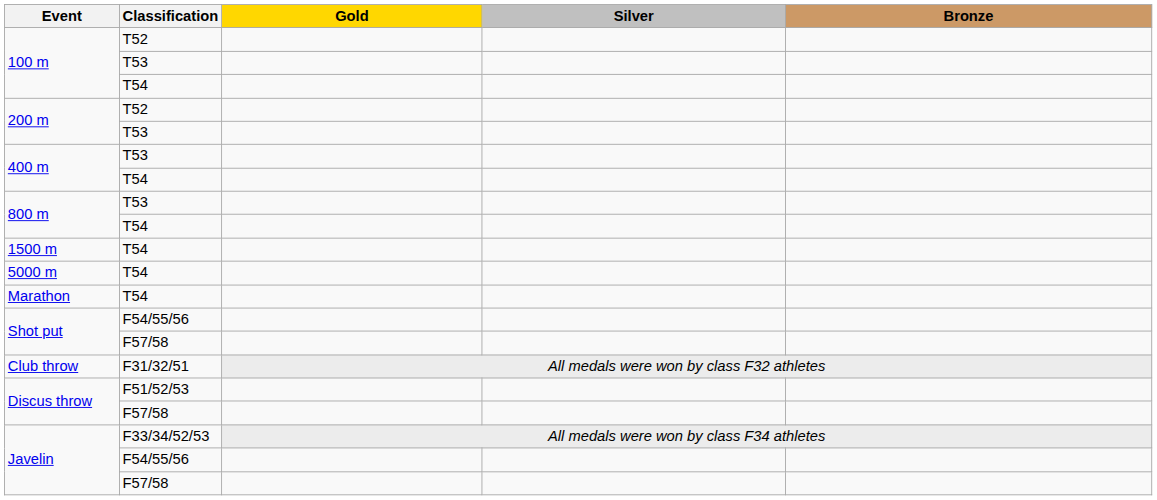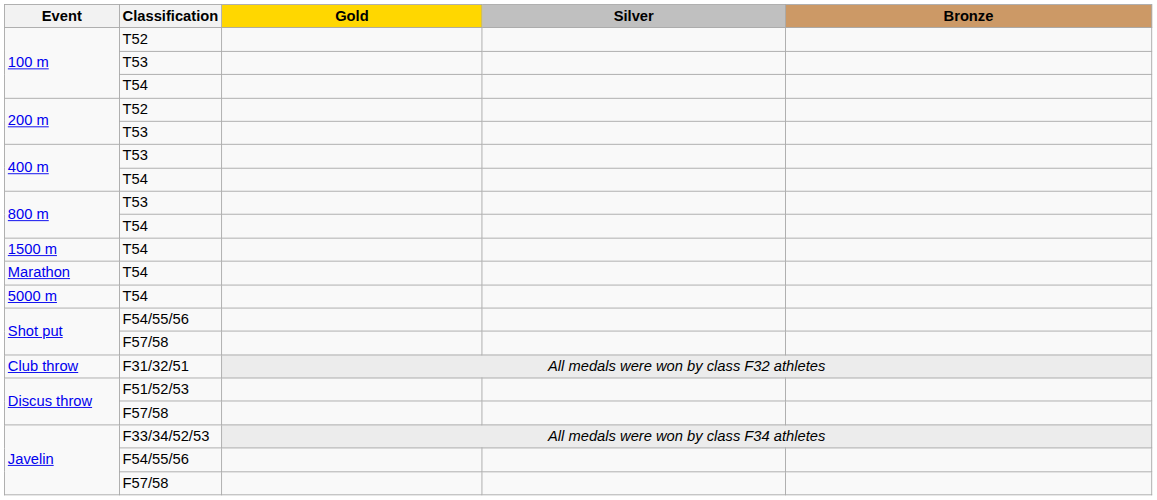 <table class=wikitable style="font-size:100%">
 <tr>
 <th rowspan="1" width="10%">Event</th>
 <th rowspan="1" width="5%">Classification</th>
 <th rowspan="1" style="background:gold;">Gold</th>
 <th colspan="1" style="background:silver;">Silver</th>
 <th colspan="1" style="background:#CC9966;">Bronze</th>
 </tr>
 <tr>
 <td rowspan="3"><a href='#'>100 m</a></td>
 <td>T52<br></td>
 <td></td>
 <td></td>
 <td></td>
 </tr>
 <tr>
 <td>T53<br></td>
 <td></td>
 <td></td>
 <td></td>
 </tr>
 <tr>
 <td>T54<br></td>
 <td></td>
 <td></td>
 <td></td>
 </tr>
 <tr>
 <td rowspan="2"><a href='#'>200 m</a></td>
 <td>T52<br></td>
 <td></td>
 <td></td>
 <td></td>
 </tr>
 <tr>
 <td>T53<br></td>
 <td></td>
 <td></td>
 <td></td>
 </tr>
 <tr>
 <td rowspan="2"><a href='#'>400 m</a></td>
 <td>T53<br></td>
 <td></td>
 <td></td>
 <td></td>
 </tr>
 <tr>
 <td>T54<br></td>
 <td></td>
 <td></td>
 <td></td>
 </tr>
 <tr>
 <td rowspan="2"><a href='#'>800 m</a></td>
 <td>T53<br></td>
 <td></td>
 <td></td>
 <td></td>
 </tr>
 <tr>
 <td>T54<br></td>
 <td></td>
 <td></td>
 <td></td>
 </tr>
 <tr>
 <td><a href='#'>1500 m</a></td>
 <td>T54<br></td>
 <td></td>
 <td></td>
 <td></td>
 </tr>
 <tr>
-<td><a href='#'>5000 m</a></td>
+<td><a href='#'>Marathon</a></td>
 <td>T54<br></td>
 <td></td>
 <td></td>
 <td></td>
 </tr>
 <tr>
-<td><a href='#'>Marathon</a></td>
+<td><a href='#'>5000 m</a></td>
 <td>T54<br></td>
 <td></td>
 <td></td>
 <td></td>
 </tr>
 <tr>
 <td rowspan="2"><a href='#'>Shot put</a></td>
 <td>F54/55/56<br></td>
 <td></td>
 <td></td>
 <td></td>
 </tr>
 <tr>
 <td>F57/58<br></td>
 <td></td>
 <td></td>
 <td></td>
 </tr>
 <tr>
 <td><a href='#'>Club throw</a></td>
 <td>F31/32/51<br></td>
 <td colspan="3" style="text-align:center; background:#ececec;"><em>All medals were won by class F32 athletes</em></td>
 </tr>
 <tr>
 <td rowspan="2"><a href='#'>Discus throw</a></td>
 <td>F51/52/53<br></td>
 <td></td>
 <td></td>
 <td></td>
 </tr>
 <tr>
 <td>F57/58<br></td>
 <td></td>
 <td></td>
 <td></td>
 </tr>
 <tr>
 <td rowspan="3"><a href='#'>Javelin</a></td>
 <td>F33/34/52/53<br></td>
 <td colspan="3" style="text-align:center; background:#ececec;"><em>All medals were won by class F34 athletes</em></td>
 </tr>
 <tr>
 <td>F54/55/56<br></td>
 <td></td>
 <td></td>
 <td></td>
 </tr>
 <tr>
 <td>F57/58<br></td>
 <td></td>
 <td></td>
 <td></td>
 </tr>
 </table>
